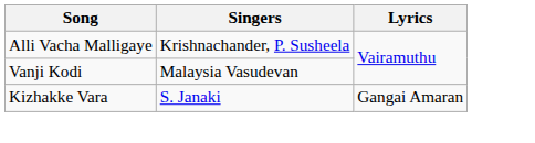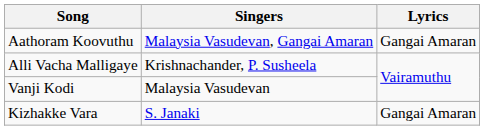 <table class="wikitable">
 <tr>
 <th>Song</th>
 <th>Singers</th>
 <th>Lyrics</th>
+</tr>
+<tr>
+<td>Aathoram Koovuthu</td>
+<td><a href='#'>Malaysia Vasudevan</a>, <a href='#'>Gangai Amaran</a></td>
+<td>Gangai Amaran</td>
 </tr>
 <tr>
 <td>Alli Vacha Malligaye</td>
 <td>Krishnachander, <a href='#'>P. Susheela</a></td>
 <td rowspan=2><a href='#'>Vairamuthu</a></td>
 </tr>
 <tr>
 <td>Vanji Kodi</td>
 <td>Malaysia Vasudevan</td>
 </tr>
 <tr>
 <td>Kizhakke Vara</td>
 <td><a href='#'>S. Janaki</a></td>
 <td>Gangai Amaran</td>
 </tr>
 </table>
